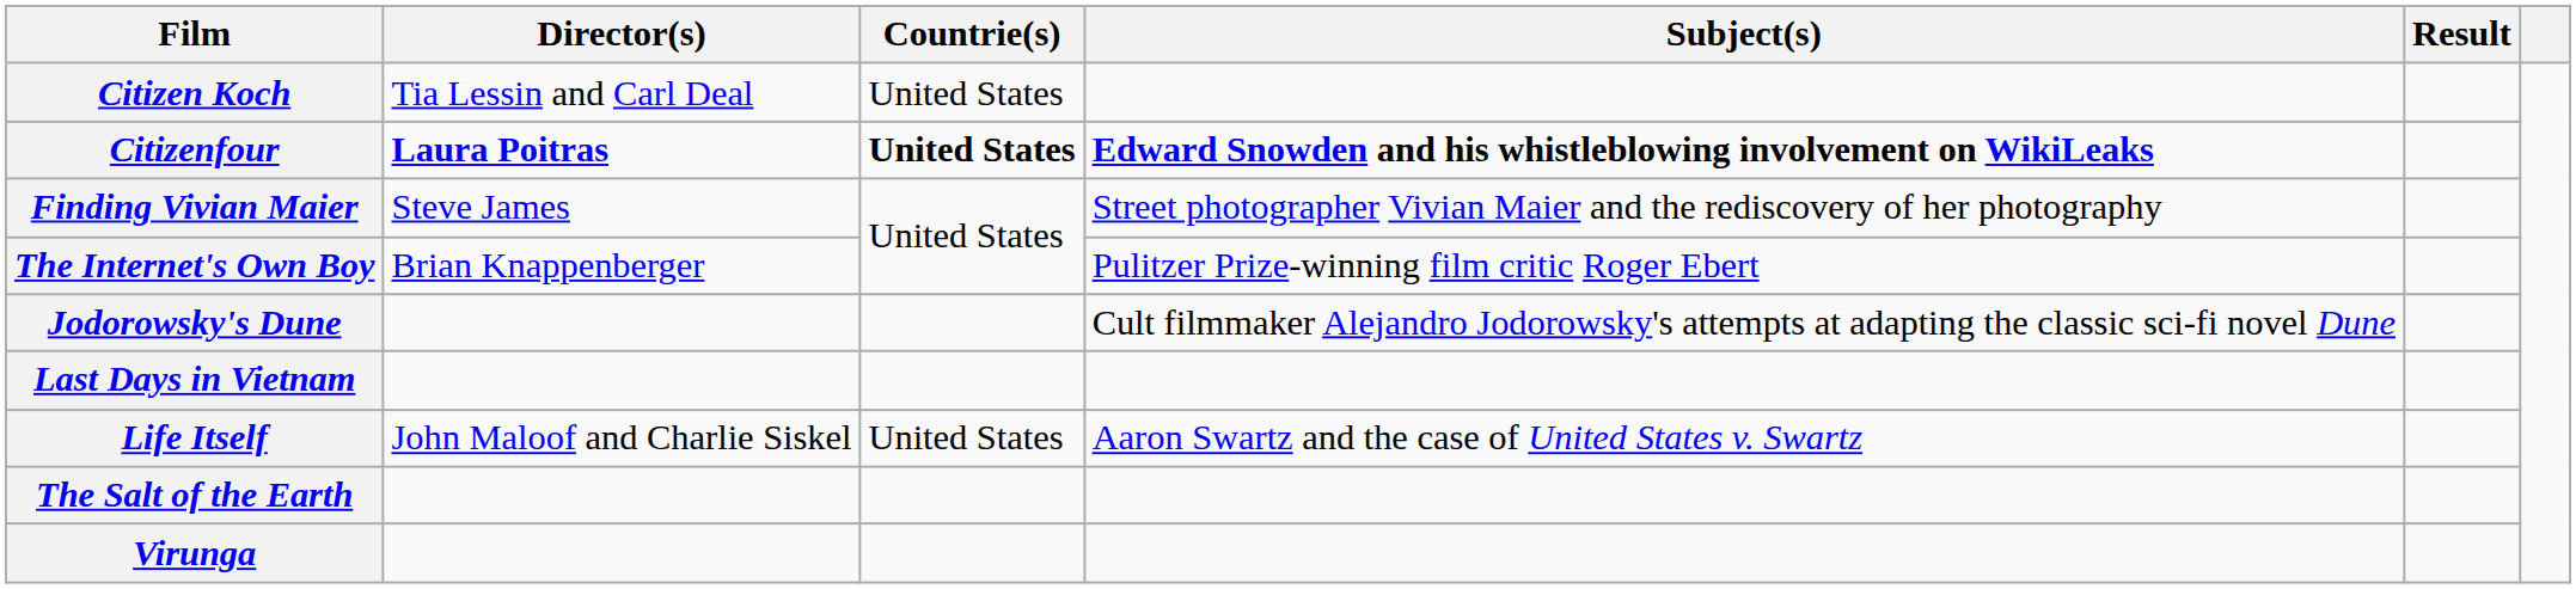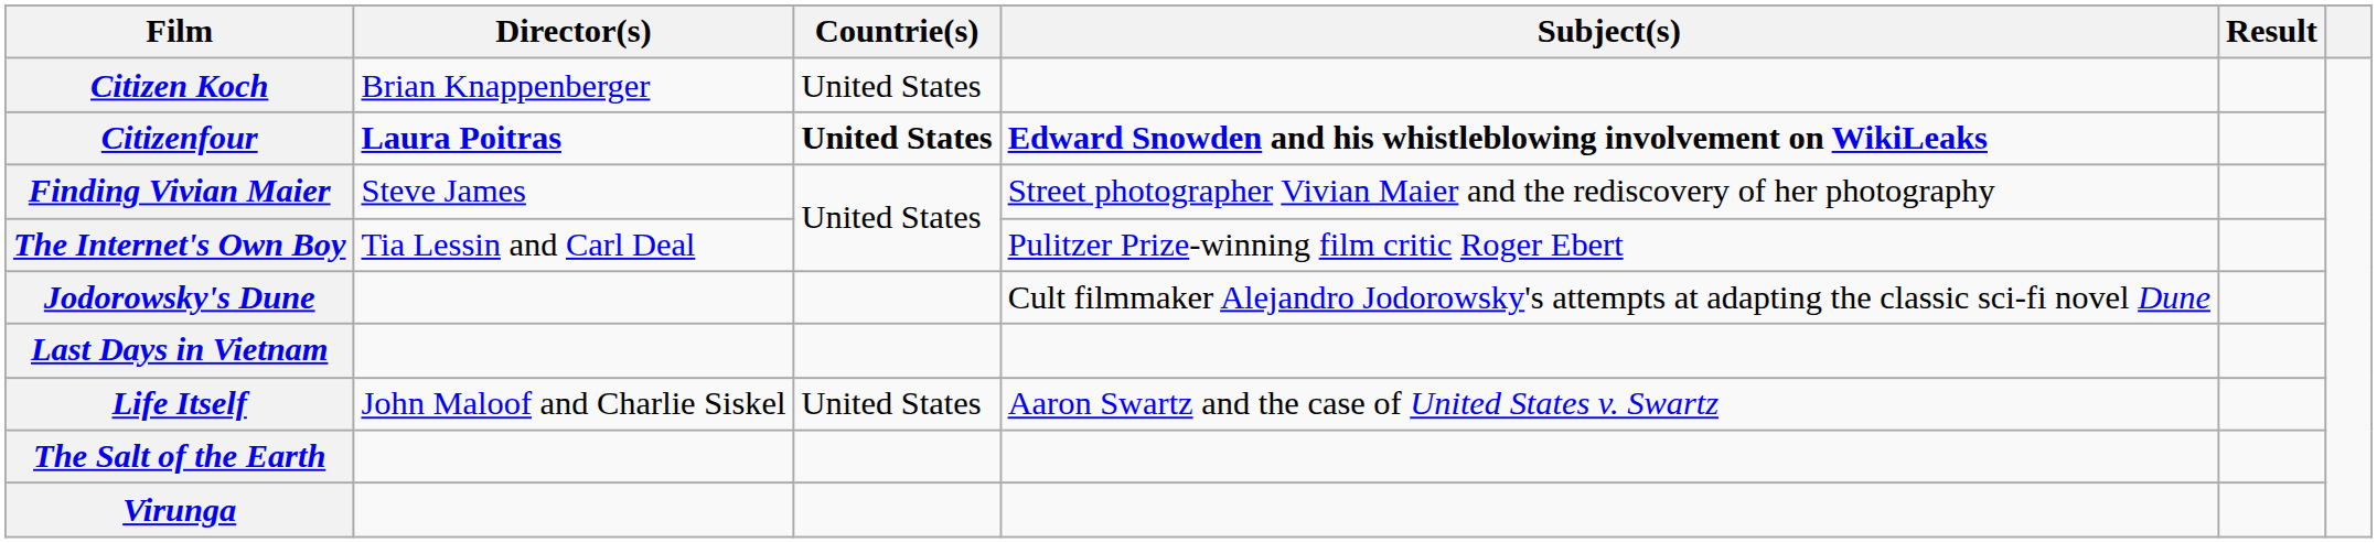 <table class="wikitable sortable plainrowheaders">
 <tr>
 <th scope="col">Film</th>
 <th scope="col">Director(s)</th>
 <th scope="col">Countrie(s)</th>
 <th scope="col">Subject(s)</th>
 <th scope="col">Result</th>
 <th scope="col" style="width:2%;"></th>
 </tr>
 <tr>
 <th scope="row"><em><a href='#'>Citizen Koch</a></em></th>
-<td><a href='#'>Tia Lessin</a> and <a href='#'>Carl Deal</a></td>
+<td><a href='#'>Brian Knappenberger</a></td>
 <td>United States</td>
 <td></td>
 <td></td>
 <td align="center" rowspan="9"></td>
 </tr>
 <tr>
 <th scope="row"><strong><em><a href='#'>Citizenfour</a></em></strong></th>
 <td><a href='#'><strong>Laura Poitras</strong></a></td>
 <td><strong>United States</strong></td>
 <td><strong><a href='#'>Edward Snowden</a> and his whistleblowing involvement on <a href='#'>WikiLeaks</a></strong></td>
 <td></td>
 </tr>
 <tr>
 <th scope="row"><em><a href='#'>Finding Vivian Maier</a></em></th>
 <td><a href='#'>Steve James</a></td>
 <td rowspan="2">United States</td>
 <td><a href='#'>Street photographer</a> <a href='#'>Vivian Maier</a> and the rediscovery of her photography</td>
 <td></td>
 </tr>
 <tr>
 <th scope="row"><em><a href='#'>The Internet's Own Boy</a></em></th>
-<td><a href='#'>Brian Knappenberger</a></td>
+<td><a href='#'>Tia Lessin</a> and <a href='#'>Carl Deal</a></td>
 <td><a href='#'>Pulitzer Prize</a>-winning <a href='#'>film critic</a> <a href='#'>Roger Ebert</a></td>
 <td></td>
 </tr>
 <tr>
 <th scope="row"><em><a href='#'>Jodorowsky's Dune</a></em></th>
 <td></td>
 <td></td>
 <td>Cult filmmaker <a href='#'>Alejandro Jodorowsky</a>'s attempts at adapting the classic sci-fi novel <em><a href='#'>Dune</a></em></td>
 <td></td>
 </tr>
 <tr>
 <th scope="row"><em><a href='#'>Last Days in Vietnam</a></em></th>
 <td></td>
 <td></td>
 <td></td>
 <td></td>
 </tr>
 <tr>
 <th scope="row"><em><a href='#'>Life Itself</a></em></th>
 <td><a href='#'>John Maloof</a> and Charlie Siskel</td>
 <td>United States</td>
 <td><a href='#'>Aaron Swartz</a> and the case of <em><a href='#'>United States v. Swartz</a></em></td>
 <td></td>
 </tr>
 <tr>
 <th scope="row"><em><a href='#'>The Salt of the Earth</a></em></th>
 <td></td>
 <td></td>
 <td></td>
 <td></td>
 </tr>
 <tr>
 <th scope="row"><em><a href='#'>Virunga</a></em></th>
 <td></td>
 <td></td>
 <td></td>
 <td></td>
 </tr>
 </table>
